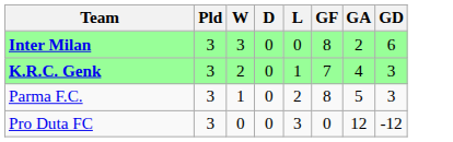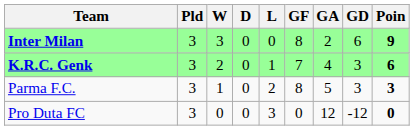 <table class=wikitable style="text-align:center">
 <tr>
 <th width=175>Team</th>
 <th width=20>Pld</th>
 <th width=20>W</th>
 <th width=20>D</th>
 <th width=20>L</th>
 <th width=20>GF</th>
 <th width=20>GA</th>
 <th width=20>GD</th>
+<th width=20>Poin</th>
 </tr>
 <tr align=center bgcolor=98FF98>
 <td style="text-align:left"><strong><a href='#'>Inter Milan</a></strong></td>
 <td>3</td>
 <td>3</td>
 <td>0</td>
 <td>0</td>
 <td>8</td>
 <td>2</td>
 <td>6</td>
+<td><strong>9</strong></td>
 </tr>
 <tr align=center bgcolor=98FF98>
 <td style="text-align:left"><strong><a href='#'>K.R.C. Genk</a></strong></td>
 <td>3</td>
 <td>2</td>
 <td>0</td>
 <td>1</td>
 <td>7</td>
 <td>4</td>
 <td>3</td>
+<td><strong>6</strong></td>
 </tr>
 <tr>
 <td style="text-align:left"><a href='#'>Parma F.C.</a></td>
 <td>3</td>
 <td>1</td>
 <td>0</td>
 <td>2</td>
 <td>8</td>
 <td>5</td>
 <td>3</td>
+<td><strong>3</strong></td>
 </tr>
 <tr>
 <td style="text-align:left"><a href='#'>Pro Duta FC</a></td>
 <td>3</td>
 <td>0</td>
 <td>0</td>
 <td>3</td>
 <td>0</td>
 <td>12</td>
 <td>-12</td>
+<td><strong>0</strong></td>
 </tr>
 </table>
